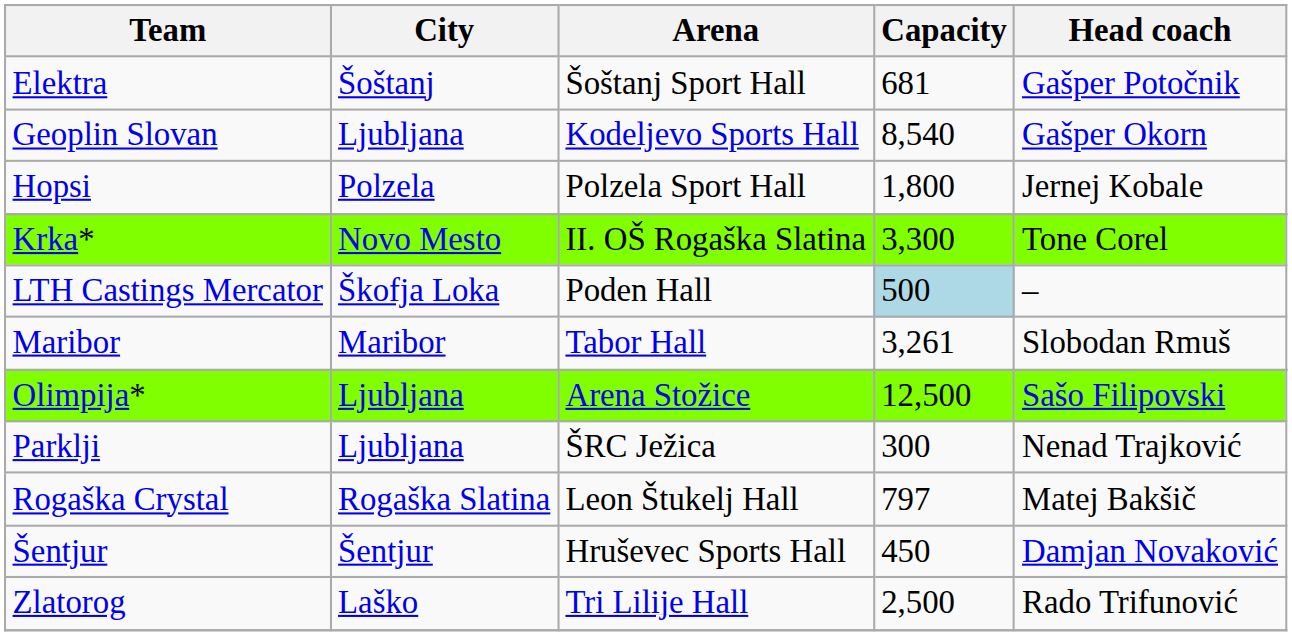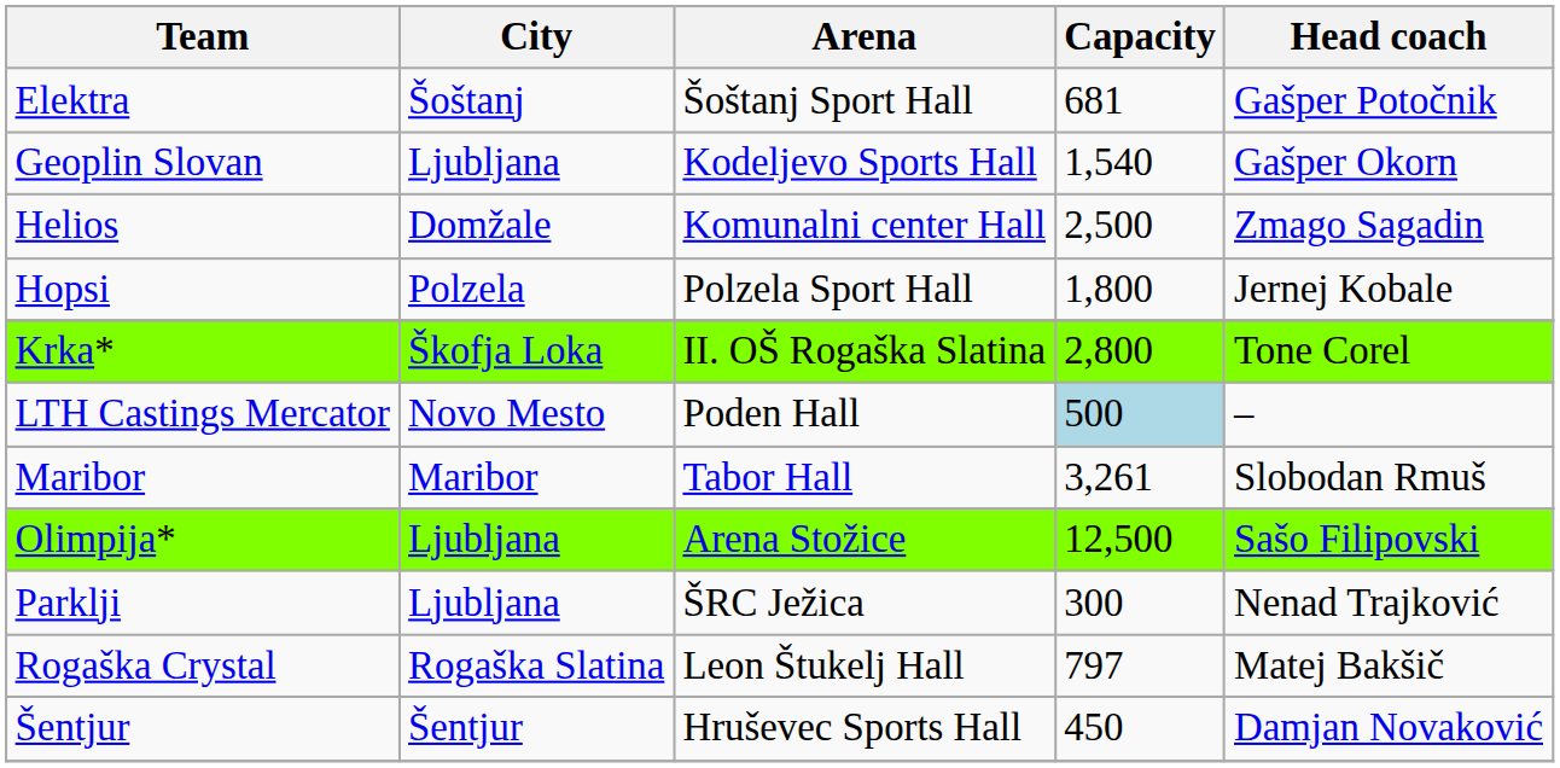 <table class="wikitable sortable">
 <tr>
 <th>Team</th>
 <th>City</th>
 <th>Arena</th>
 <th>Capacity</th>
 <th>Head coach</th>
 </tr>
 <tr>
 <td><a href='#'>Elektra</a></td>
 <td><a href='#'>Šoštanj</a></td>
 <td>Šoštanj Sport Hall</td>
 <td>681</td>
 <td><a href='#'>Gašper Potočnik</a></td>
 </tr>
 <tr>
 <td><a href='#'>Geoplin Slovan</a></td>
 <td><a href='#'>Ljubljana</a></td>
 <td><a href='#'>Kodeljevo Sports Hall</a></td>
-<td>8,540</td>
+<td>1,540</td>
 <td><a href='#'>Gašper Okorn</a></td>
+</tr>
+<tr>
+<td><a href='#'>Helios</a></td>
+<td><a href='#'>Domžale</a></td>
+<td><a href='#'>Komunalni center Hall</a></td>
+<td>2,500</td>
+<td><a href='#'>Zmago Sagadin</a></td>
 </tr>
 <tr>
 <td><a href='#'>Hopsi</a></td>
 <td><a href='#'>Polzela</a></td>
 <td>Polzela Sport Hall</td>
 <td>1,800</td>
 <td>Jernej Kobale</td>
 </tr>
 <tr>
 </tr>
 <tr bgcolor="#7FFF00">
 <td><a href='#'>Krka</a>*</td>
-<td><a href='#'>Novo Mesto</a></td>
+<td><a href='#'>Škofja Loka</a></td>
 <td>II. OŠ Rogaška Slatina</td>
-<td>3,300</td>
+<td>2,800</td>
 <td>Tone Corel</td>
 </tr>
 <tr>
 <td><a href='#'>LTH Castings Mercator</a></td>
-<td><a href='#'>Škofja Loka</a></td>
+<td><a href='#'>Novo Mesto</a></td>
 <td>Poden Hall</td>
 <td style="background: lightblue;">500</td>
 <td>–</td>
 </tr>
 <tr>
 <td><a href='#'>Maribor</a></td>
 <td><a href='#'>Maribor</a></td>
 <td><a href='#'>Tabor Hall</a></td>
 <td>3,261</td>
 <td>Slobodan Rmuš</td>
 </tr>
 <tr>
 </tr>
 <tr bgcolor="#7FFF00">
 <td><a href='#'>Olimpija</a>*</td>
 <td><a href='#'>Ljubljana</a></td>
 <td><a href='#'>Arena Stožice</a></td>
 <td>12,500</td>
 <td><a href='#'>Sašo Filipovski</a></td>
 </tr>
 <tr>
 <td><a href='#'>Parklji</a></td>
 <td><a href='#'>Ljubljana</a></td>
 <td>ŠRC Ježica</td>
 <td>300</td>
 <td>Nenad Trajković</td>
 </tr>
 <tr>
 <td><a href='#'>Rogaška Crystal</a></td>
 <td><a href='#'>Rogaška Slatina</a></td>
 <td>Leon Štukelj Hall</td>
 <td>797</td>
 <td>Matej Bakšič</td>
 </tr>
 <tr>
 <td><a href='#'>Šentjur</a></td>
 <td><a href='#'>Šentjur</a></td>
 <td>Hruševec Sports Hall</td>
 <td>450</td>
 <td><a href='#'>Damjan Novaković</a></td>
 </tr>
 <tr>
-<td><a href='#'>Zlatorog</a></td>
-<td><a href='#'>Laško</a></td>
-<td><a href='#'>Tri Lilije Hall</a></td>
-<td>2,500</td>
-<td>Rado Trifunović</td>
-</tr>
-<tr>
 </tr>
 </table>
